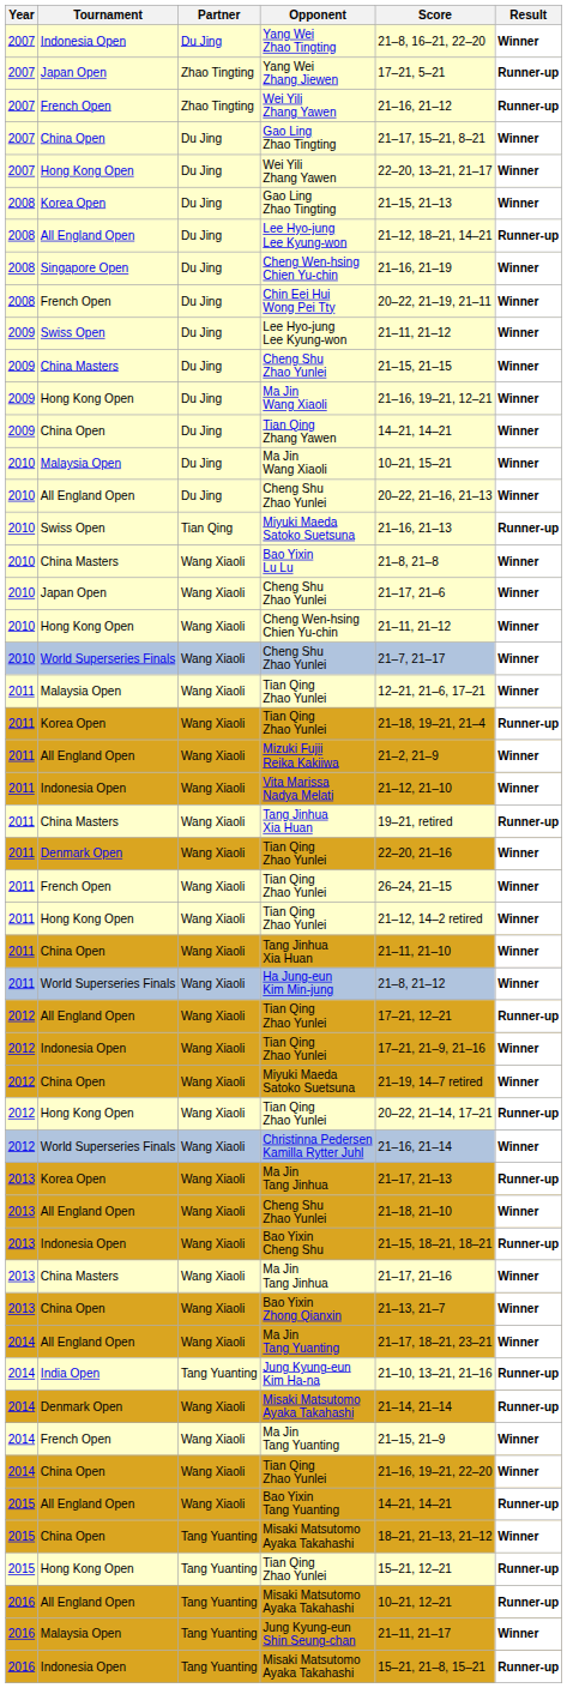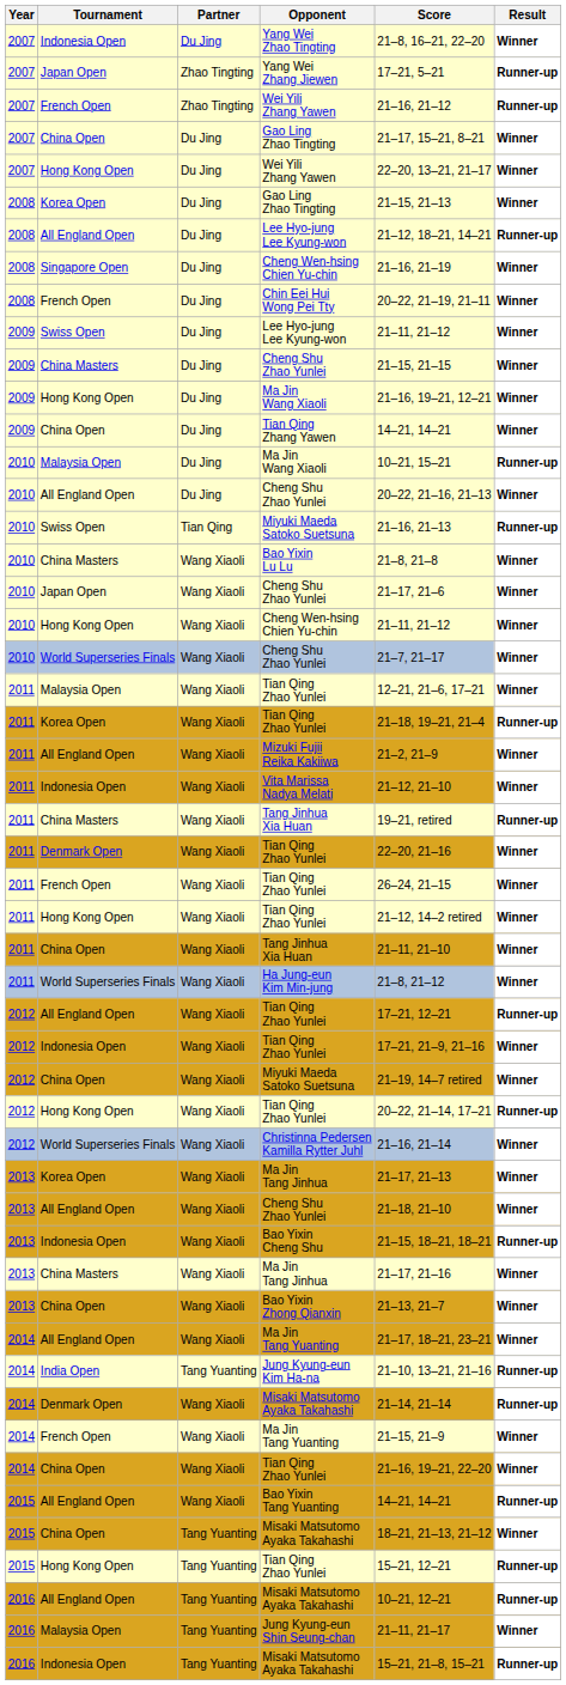 <table class="sortable wikitable" style="font-size: 90%;">
 <tr>
 <th>Year</th>
 <th>Tournament</th>
 <th>Partner</th>
 <th>Opponent</th>
 <th>Score</th>
 <th>Result</th>
 </tr>
 <tr style="background:#FFFFCC">
 <td align="center"><a href='#'>2007</a></td>
 <td align="left"><a href='#'>Indonesia Open</a></td>
 <td align="left"> <a href='#'>Du Jing</a></td>
 <td align="left"> <a href='#'>Yang Wei</a> <br>  <a href='#'>Zhao Tingting</a></td>
 <td align="left">21–8, 16–21, 22–20</td>
 <td style="text-align:left; background:white"> <strong>Winner</strong></td>
 </tr>
 <tr style="background:#FFFFCC">
 <td align="center"><a href='#'>2007</a></td>
 <td align="left"><a href='#'>Japan Open</a></td>
 <td align="left"> Zhao Tingting</td>
 <td align="left"> Yang Wei <br>  <a href='#'>Zhang Jiewen</a></td>
 <td align="left">17–21, 5–21</td>
 <td style="text-align:left; background:white"> <strong>Runner-up</strong></td>
 </tr>
 <tr style="background:#FFFFCC">
 <td align="center"><a href='#'>2007</a></td>
 <td align="left"><a href='#'>French Open</a></td>
 <td align="left"> Zhao Tingting</td>
 <td align="left"> <a href='#'>Wei Yili</a> <br>  <a href='#'>Zhang Yawen</a></td>
 <td align="left">21–16, 21–12</td>
 <td style="text-align:left; background:white"> <strong>Runner-up</strong></td>
 </tr>
 <tr style="background:#FFFFCC">
 <td align="center"><a href='#'>2007</a></td>
 <td align="left"><a href='#'>China Open</a></td>
 <td align="left"> Du Jing</td>
 <td align="left"> <a href='#'>Gao Ling</a> <br>  Zhao Tingting</td>
 <td align="left">21–17, 15–21, 8–21</td>
 <td style="text-align:left; background:white"> <strong>Winner</strong></td>
 </tr>
 <tr style="background:#FFFFCC">
 <td align="center"><a href='#'>2007</a></td>
 <td align="left"><a href='#'>Hong Kong Open</a></td>
 <td align="left"> Du Jing</td>
 <td align="left"> Wei Yili <br>  Zhang Yawen</td>
 <td align="left">22–20, 13–21, 21–17</td>
 <td style="text-align:left; background:white"> <strong>Winner</strong></td>
 </tr>
 <tr style="background:#FFFFCC">
 <td align="center"><a href='#'>2008</a></td>
 <td align="left"><a href='#'>Korea Open</a></td>
 <td align="left"> Du Jing</td>
 <td align="left"> Gao Ling <br>  Zhao Tingting</td>
 <td align="left">21–15, 21–13</td>
 <td style="text-align:left; background:white"> <strong>Winner</strong></td>
 </tr>
 <tr style="background:#FFFFCC">
 <td align="center"><a href='#'>2008</a></td>
 <td align="left"><a href='#'>All England Open</a></td>
 <td align="left"> Du Jing</td>
 <td align="left"> <a href='#'>Lee Hyo-jung</a> <br>  <a href='#'>Lee Kyung-won</a></td>
 <td align="left">21–12, 18–21, 14–21</td>
 <td style="text-align:left; background:white"> <strong>Runner-up</strong></td>
 </tr>
 <tr style="background:#FFFFCC">
 <td align="center"><a href='#'>2008</a></td>
 <td align="left"><a href='#'>Singapore Open</a></td>
 <td align="left"> Du Jing</td>
 <td align="left"> <a href='#'>Cheng Wen-hsing</a> <br>  <a href='#'>Chien Yu-chin</a></td>
 <td align="left">21–16, 21–19</td>
 <td style="text-align:left; background:white"> <strong>Winner</strong></td>
 </tr>
 <tr style="background:#FFFFCC">
 <td align="center"><a href='#'>2008</a></td>
 <td align="left">French Open</td>
 <td align="left"> Du Jing</td>
 <td align="left"> <a href='#'>Chin Eei Hui</a> <br>  <a href='#'>Wong Pei Tty</a></td>
 <td align="left">20–22, 21–19, 21–11</td>
 <td style="text-align:left; background:white"> <strong>Winner</strong></td>
 </tr>
 <tr style="background:#FFFFCC">
 <td align="center"><a href='#'>2009</a></td>
 <td align="left"><a href='#'>Swiss Open</a></td>
 <td align="left"> Du Jing</td>
 <td align="left"> Lee Hyo-jung <br>  Lee Kyung-won</td>
 <td align="left">21–11, 21–12</td>
 <td style="text-align:left; background:white"> <strong>Winner</strong></td>
 </tr>
 <tr style="background:#FFFFCC">
 <td align="center"><a href='#'>2009</a></td>
 <td align="left"><a href='#'>China Masters</a></td>
 <td align="left"> Du Jing</td>
 <td align="left"> <a href='#'>Cheng Shu</a> <br>  <a href='#'>Zhao Yunlei</a></td>
 <td align="left">21–15, 21–15</td>
 <td style="text-align:left; background:white"> <strong>Winner</strong></td>
 </tr>
 <tr style="background:#FFFFCC">
 <td align="center"><a href='#'>2009</a></td>
 <td align="left">Hong Kong Open</td>
 <td align="left"> Du Jing</td>
 <td align="left"> <a href='#'>Ma Jin</a> <br>  <a href='#'>Wang Xiaoli</a></td>
 <td align="left">21–16, 19–21, 12–21</td>
 <td style="text-align:left; background:white"> <strong>Winner</strong></td>
 </tr>
 <tr style="background:#FFFFCC">
 <td align="center"><a href='#'>2009</a></td>
 <td align="left">China Open</td>
 <td align="left"> Du Jing</td>
 <td align="left"> <a href='#'>Tian Qing</a> <br>  Zhang Yawen</td>
 <td align="left">14–21, 14–21</td>
 <td style="text-align:left; background:white"> <strong>Winner</strong></td>
 </tr>
 <tr style="background:#FFFFCC">
 <td align="center"><a href='#'>2010</a></td>
 <td align="left"><a href='#'>Malaysia Open</a></td>
 <td align="left"> Du Jing</td>
 <td align="left"> Ma Jin <br>  Wang Xiaoli</td>
 <td align="left">10–21, 15–21</td>
-<td style="text-align:left; background:white"> <strong>Winner</strong></td>
+<td style="text-align:left; background:white"> <strong>Runner-up</strong></td>
 </tr>
 <tr style="background:#FFFFCC">
 <td align="center"><a href='#'>2010</a></td>
 <td align="left">All England Open</td>
 <td align="left"> Du Jing</td>
 <td align="left"> Cheng Shu <br>  Zhao Yunlei</td>
 <td align="left">20–22, 21–16, 21–13</td>
 <td style="text-align:left; background:white"> <strong>Winner</strong></td>
 </tr>
 <tr style="background:#FFFFCC">
 <td align="center"><a href='#'>2010</a></td>
 <td align="left">Swiss Open</td>
 <td align="left"> Tian Qing</td>
 <td align="left"> <a href='#'>Miyuki Maeda</a> <br>  <a href='#'>Satoko Suetsuna</a></td>
 <td align="left">21–16, 21–13</td>
 <td style="text-align:left; background:white"> <strong>Runner-up</strong></td>
 </tr>
 <tr style="background:#FFFFCC">
 <td align="center"><a href='#'>2010</a></td>
 <td align="left">China Masters</td>
 <td align="left"> Wang Xiaoli</td>
 <td align="left"> <a href='#'>Bao Yixin</a> <br>  <a href='#'>Lu Lu</a></td>
 <td align="left">21–8, 21–8</td>
 <td style="text-align:left; background:white"> <strong>Winner</strong></td>
 </tr>
 <tr style="background:#FFFFCC">
 <td align="center"><a href='#'>2010</a></td>
 <td align="left">Japan Open</td>
 <td align="left"> Wang Xiaoli</td>
 <td align="left"> Cheng Shu <br>  Zhao Yunlei</td>
 <td align="left">21–17, 21–6</td>
 <td style="text-align:left; background:white"> <strong>Winner</strong></td>
 </tr>
 <tr style="background:#FFFFCC">
 <td align="center"><a href='#'>2010</a></td>
 <td align="left">Hong Kong Open</td>
 <td align="left"> Wang Xiaoli</td>
 <td align="left"> Cheng Wen-hsing <br>  Chien Yu-chin</td>
 <td align="left">21–11, 21–12</td>
 <td style="text-align:left; background:white"> <strong>Winner</strong></td>
 </tr>
 <tr style="background:#B0C4DE">
 <td align="center"><a href='#'>2010</a></td>
 <td align="left"><a href='#'>World Superseries Finals</a></td>
 <td align="left"> Wang Xiaoli</td>
 <td align="left"> Cheng Shu <br>  Zhao Yunlei</td>
 <td align="left">21–7, 21–17</td>
 <td style="text-align:left; background:white"> <strong>Winner</strong></td>
 </tr>
 <tr style="background:#FFFFCC">
 <td align="center"><a href='#'>2011</a></td>
 <td align="left">Malaysia Open</td>
 <td align="left"> Wang Xiaoli</td>
 <td align="left"> Tian Qing <br>  Zhao Yunlei</td>
 <td align="left">12–21, 21–6, 17–21</td>
 <td style="text-align:left; background:white"> <strong>Winner</strong></td>
 </tr>
 <tr style="background:#DAA520">
 <td align="center"><a href='#'>2011</a></td>
 <td align="left">Korea Open</td>
 <td align="left"> Wang Xiaoli</td>
 <td align="left"> Tian Qing <br>  Zhao Yunlei</td>
 <td align="left">21–18, 19–21, 21–4</td>
 <td style="text-align:left; background:white"> <strong>Runner-up</strong></td>
 </tr>
 <tr style="background:#DAA520">
 <td align="center"><a href='#'>2011</a></td>
 <td align="left">All England Open</td>
 <td align="left"> Wang Xiaoli</td>
 <td align="left"> <a href='#'>Mizuki Fujii</a> <br>  <a href='#'>Reika Kakiiwa</a></td>
 <td align="left">21–2, 21–9</td>
 <td style="text-align:left; background:white"> <strong>Winner</strong></td>
 </tr>
 <tr style="background:#DAA520">
 <td align="center"><a href='#'>2011</a></td>
 <td align="left">Indonesia Open</td>
 <td align="left"> Wang Xiaoli</td>
 <td align="left"> <a href='#'>Vita Marissa</a> <br>  <a href='#'>Nadya Melati</a></td>
 <td align="left">21–12, 21–10</td>
 <td style="text-align:left; background:white"> <strong>Winner</strong></td>
 </tr>
 <tr style="background:#FFFFCC">
 <td align="center"><a href='#'>2011</a></td>
 <td align="left">China Masters</td>
 <td align="left"> Wang Xiaoli</td>
 <td align="left"> <a href='#'>Tang Jinhua</a> <br>  <a href='#'>Xia Huan</a></td>
 <td align="left">19–21, retired</td>
 <td style="text-align:left; background:white"> <strong>Runner-up</strong></td>
 </tr>
 <tr style="background:#DAA520">
 <td align="center"><a href='#'>2011</a></td>
 <td align="left"><a href='#'>Denmark Open</a></td>
 <td align="left"> Wang Xiaoli</td>
 <td align="left"> Tian Qing <br>  Zhao Yunlei</td>
 <td align="left">22–20, 21–16</td>
 <td style="text-align:left; background:white"> <strong>Winner</strong></td>
 </tr>
 <tr style="background:#FFFFCC">
 <td align="center"><a href='#'>2011</a></td>
 <td align="left">French Open</td>
 <td align="left"> Wang Xiaoli</td>
 <td align="left"> Tian Qing <br>  Zhao Yunlei</td>
 <td align="left">26–24, 21–15</td>
 <td style="text-align:left; background:white"> <strong>Winner</strong></td>
 </tr>
 <tr style="background:#FFFFCC">
 <td align="center"><a href='#'>2011</a></td>
 <td align="left">Hong Kong Open</td>
 <td align="left"> Wang Xiaoli</td>
 <td align="left"> Tian Qing <br>  Zhao Yunlei</td>
 <td align="left">21–12, 14–2 retired</td>
 <td style="text-align:left; background:white"> <strong>Winner</strong></td>
 </tr>
 <tr style="background:#DAA520">
 <td align="center"><a href='#'>2011</a></td>
 <td align="left">China Open</td>
 <td align="left"> Wang Xiaoli</td>
 <td align="left"> Tang Jinhua <br>  Xia Huan</td>
 <td align="left">21–11, 21–10</td>
 <td style="text-align:left; background:white"> <strong>Winner</strong></td>
 </tr>
 <tr style="background:#B0C4DE">
 <td align="center"><a href='#'>2011</a></td>
 <td align="left">World Superseries Finals</td>
 <td align="left"> Wang Xiaoli</td>
 <td align="left"> <a href='#'>Ha Jung-eun</a> <br>  <a href='#'>Kim Min-jung</a></td>
 <td align="left">21–8, 21–12</td>
 <td style="text-align:left; background:white"> <strong>Winner</strong></td>
 </tr>
 <tr style="background:#DAA520">
 <td align="center"><a href='#'>2012</a></td>
 <td align="left">All England Open</td>
 <td align="left"> Wang Xiaoli</td>
 <td align="left"> Tian Qing <br>  Zhao Yunlei</td>
 <td align="left">17–21, 12–21</td>
 <td style="text-align:left; background:white"> <strong>Runner-up</strong></td>
 </tr>
 <tr style="background:#DAA520">
 <td align="center"><a href='#'>2012</a></td>
 <td align="left">Indonesia Open</td>
 <td align="left"> Wang Xiaoli</td>
 <td align="left"> Tian Qing <br>  Zhao Yunlei</td>
 <td align="left">17–21, 21–9, 21–16</td>
 <td style="text-align:left; background:white"> <strong>Winner</strong></td>
 </tr>
 <tr style="background:#DAA520">
 <td align="center"><a href='#'>2012</a></td>
 <td align="left">China Open</td>
 <td align="left"> Wang Xiaoli</td>
 <td align="left"> Miyuki Maeda <br>  Satoko Suetsuna</td>
 <td align="left">21–19, 14–7 retired</td>
 <td style="text-align:left; background:white"> <strong>Winner</strong></td>
 </tr>
 <tr style="background:#FFFFCC">
 <td align="center"><a href='#'>2012</a></td>
 <td align="left">Hong Kong Open</td>
 <td align="left"> Wang Xiaoli</td>
 <td align="left"> Tian Qing <br>  Zhao Yunlei</td>
 <td align="left">20–22, 21–14, 17–21</td>
 <td style="text-align:left; background:white"> <strong>Runner-up</strong></td>
 </tr>
 <tr style="background:#B0C4DE">
 <td align="center"><a href='#'>2012</a></td>
 <td align="left">World Superseries Finals</td>
 <td align="left"> Wang Xiaoli</td>
 <td align="left"> <a href='#'>Christinna Pedersen</a> <br>  <a href='#'>Kamilla Rytter Juhl</a></td>
 <td align="left">21–16, 21–14</td>
 <td style="text-align:left; background:white"> <strong>Winner</strong></td>
 </tr>
 <tr style="background:#DAA520">
 <td align="center"><a href='#'>2013</a></td>
 <td align="left">Korea Open</td>
 <td align="left"> Wang Xiaoli</td>
 <td align="left"> Ma Jin <br>  Tang Jinhua</td>
 <td align="left">21–17, 21–13</td>
-<td style="text-align:left; background:white"> <strong>Runner-up</strong></td>
+<td style="text-align:left; background:white"> <strong>Winner</strong></td>
 </tr>
 <tr style="background:#DAA520">
 <td align="center"><a href='#'>2013</a></td>
 <td align="left">All England Open</td>
 <td align="left"> Wang Xiaoli</td>
 <td align="left"> Cheng Shu <br>  Zhao Yunlei</td>
 <td align="left">21–18, 21–10</td>
 <td style="text-align:left; background:white"> <strong>Winner</strong></td>
 </tr>
 <tr style="background:#DAA520">
 <td align="center"><a href='#'>2013</a></td>
 <td align="left">Indonesia Open</td>
 <td align="left"> Wang Xiaoli</td>
 <td align="left"> Bao Yixin <br>  Cheng Shu</td>
 <td align="left">21–15, 18–21, 18–21</td>
 <td style="text-align:left; background:white"> <strong>Runner-up</strong></td>
 </tr>
 <tr style="background:#FFFFCC">
 <td align="center"><a href='#'>2013</a></td>
 <td align="left">China Masters</td>
 <td align="left"> Wang Xiaoli</td>
 <td align="left"> Ma Jin <br>  Tang Jinhua</td>
 <td align="left">21–17, 21–16</td>
 <td style="text-align:left; background:white"> <strong>Winner</strong></td>
 </tr>
 <tr style="background:#DAA520">
 <td align="center"><a href='#'>2013</a></td>
 <td align="left">China Open</td>
 <td align="left"> Wang Xiaoli</td>
 <td align="left"> Bao Yixin <br>  <a href='#'>Zhong Qianxin</a></td>
 <td align="left">21–13, 21–7</td>
 <td style="text-align:left; background:white"> <strong>Winner</strong></td>
 </tr>
 <tr style="background:#DAA520">
 <td align="center"><a href='#'>2014</a></td>
 <td align="left">All England Open</td>
 <td align="left"> Wang Xiaoli</td>
 <td align="left"> Ma Jin <br>  <a href='#'>Tang Yuanting</a></td>
 <td align="left">21–17, 18–21, 23–21</td>
 <td style="text-align:left; background:white"> <strong>Winner</strong></td>
 </tr>
 <tr style="background:#FFFFCC">
 <td align="center"><a href='#'>2014</a></td>
 <td align="left"><a href='#'>India Open</a></td>
 <td align="left"> Tang Yuanting</td>
 <td align="left"> <a href='#'>Jung Kyung-eun</a> <br>  <a href='#'>Kim Ha-na</a></td>
 <td align="left">21–10, 13–21, 21–16</td>
 <td style="text-align:left; background:white"> <strong>Runner-up</strong></td>
 </tr>
 <tr style="background:#DAA520">
 <td align="center"><a href='#'>2014</a></td>
 <td align="left">Denmark Open</td>
 <td align="left"> Wang Xiaoli</td>
 <td align="left"> <a href='#'>Misaki Matsutomo</a> <br>  <a href='#'>Ayaka Takahashi</a></td>
 <td align="left">21–14, 21–14</td>
 <td style="text-align:left; background:white"> <strong>Runner-up</strong></td>
 </tr>
 <tr style="background:#FFFFCC">
 <td align="center"><a href='#'>2014</a></td>
 <td align="left">French Open</td>
 <td align="left"> Wang Xiaoli</td>
 <td align="left"> Ma Jin <br>  Tang Yuanting</td>
 <td align="left">21–15, 21–9</td>
 <td style="text-align:left; background:white"> <strong>Winner</strong></td>
 </tr>
 <tr style="background:#DAA520">
 <td align="center"><a href='#'>2014</a></td>
 <td align="left">China Open</td>
 <td align="left"> Wang Xiaoli</td>
 <td align="left"> Tian Qing <br>  Zhao Yunlei</td>
 <td align="left">21–16, 19–21, 22–20</td>
 <td style="text-align:left; background:white"> <strong>Winner</strong></td>
 </tr>
 <tr style="background:#DAA520">
 <td align="center"><a href='#'>2015</a></td>
 <td align="left">All England Open</td>
 <td align="left"> Wang Xiaoli</td>
 <td align="left"> Bao Yixin <br>  Tang Yuanting</td>
 <td align="left">14–21, 14–21</td>
 <td style="text-align:left; background:white"> <strong>Runner-up</strong></td>
 </tr>
 <tr style="background:#DAA520">
 <td align="center"><a href='#'>2015</a></td>
 <td align="left">China Open</td>
 <td align="left"> Tang Yuanting</td>
 <td align="left"> Misaki Matsutomo <br>  Ayaka Takahashi</td>
 <td align="left">18–21, 21–13, 21–12</td>
 <td style="text-align:left; background:white"> <strong>Winner</strong></td>
 </tr>
 <tr style="background:#FFFFCC">
 <td align="center"><a href='#'>2015</a></td>
 <td align="left">Hong Kong Open</td>
 <td align="left"> Tang Yuanting</td>
 <td align="left"> Tian Qing <br>  Zhao Yunlei</td>
 <td align="left">15–21, 12–21</td>
 <td style="text-align:left; background:white"> <strong>Runner-up</strong></td>
 </tr>
 <tr style="background:#DAA520">
 <td align="center"><a href='#'>2016</a></td>
 <td align="left">All England Open</td>
 <td align="left"> Tang Yuanting</td>
 <td align="left"> Misaki Matsutomo <br>  Ayaka Takahashi</td>
 <td align="left">10–21, 12–21</td>
 <td style="text-align:left; background:white"> <strong>Runner-up</strong></td>
 </tr>
 <tr style="background:#DAA520">
 <td align="center"><a href='#'>2016</a></td>
 <td align="left">Malaysia Open</td>
 <td align="left"> Tang Yuanting</td>
 <td align="left"> Jung Kyung-eun <br>  <a href='#'>Shin Seung-chan</a></td>
 <td align="left">21–11, 21–17</td>
 <td style="text-align:left; background:white"> <strong>Winner</strong></td>
 </tr>
 <tr style="background:#DAA520">
 <td align="center"><a href='#'>2016</a></td>
 <td align="left">Indonesia Open</td>
 <td align="left"> Tang Yuanting</td>
 <td align="left"> Misaki Matsutomo <br>  Ayaka Takahashi</td>
 <td align="left">15–21, 21–8, 15–21</td>
 <td style="text-align:left; background:white"> <strong>Runner-up</strong></td>
 </tr>
 </table>
